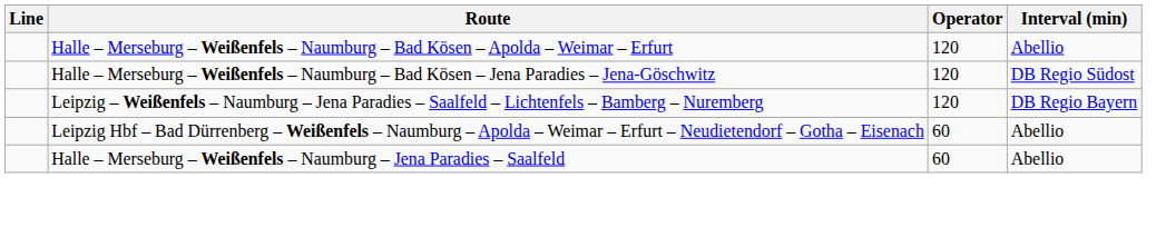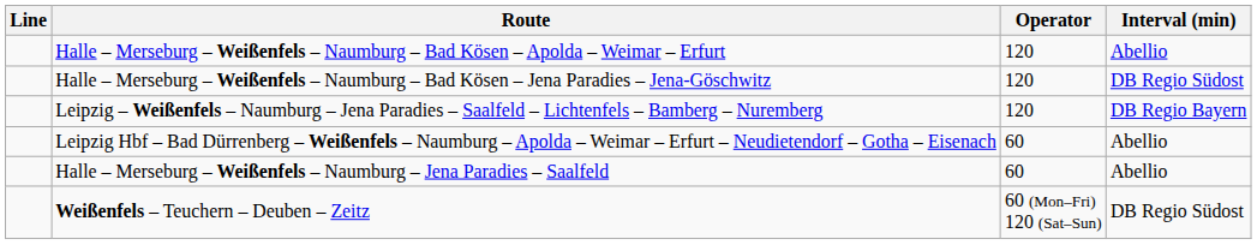 <table class="wikitable">
 <tr>
 <th>Line</th>
 <th>Route</th>
 <th>Operator</th>
 <th>Interval (min)</th>
 </tr>
 <tr>
 <td align="center"></td>
 <td><a href='#'>Halle</a> – <a href='#'>Merseburg</a> – <strong>Weißenfels</strong> – <a href='#'>Naumburg</a> – <a href='#'>Bad Kösen</a> – <a href='#'>Apolda</a> – <a href='#'>Weimar</a> – <a href='#'>Erfurt</a></td>
 <td>120</td>
 <td><a href='#'>Abellio</a></td>
 </tr>
 <tr>
 <td align="center"></td>
 <td>Halle – Merseburg – <strong>Weißenfels</strong> – Naumburg – Bad Kösen – Jena Paradies – <a href='#'>Jena-Göschwitz</a></td>
 <td>120</td>
 <td><a href='#'>DB Regio Südost</a></td>
 </tr>
 <tr>
 <td align="center"></td>
 <td>Leipzig – <strong>Weißenfels</strong> – Naumburg – Jena Paradies – <a href='#'>Saalfeld</a> – <a href='#'>Lichtenfels</a> – <a href='#'>Bamberg</a> – <a href='#'>Nuremberg</a></td>
 <td>120</td>
 <td><a href='#'>DB Regio Bayern</a></td>
 </tr>
 <tr>
 <td></td>
 <td>Leipzig Hbf – Bad Dürrenberg – <strong>Weißenfels</strong> – Naumburg – <a href='#'>Apolda</a> – Weimar – Erfurt – <a href='#'>Neudietendorf</a> – <a href='#'>Gotha</a> – <a href='#'>Eisenach</a></td>
 <td>60</td>
 <td>Abellio</td>
 </tr>
 <tr>
 <td></td>
 <td>Halle – Merseburg – <strong>Weißenfels</strong> – Naumburg – <a href='#'>Jena Paradies</a> – <a href='#'>Saalfeld</a></td>
 <td>60</td>
 <td>Abellio</td>
 </tr>
+<tr>
+<td align="center"></td>
+<td><strong>Weißenfels</strong> – Teuchern – Deuben – <a href='#'>Zeitz</a></td>
+<td>60 <small>(Mon–Fri)</small><br>120 <small>(Sat–Sun)</small></td>
+<td>DB Regio Südost</td>
+</tr>
 </table>
